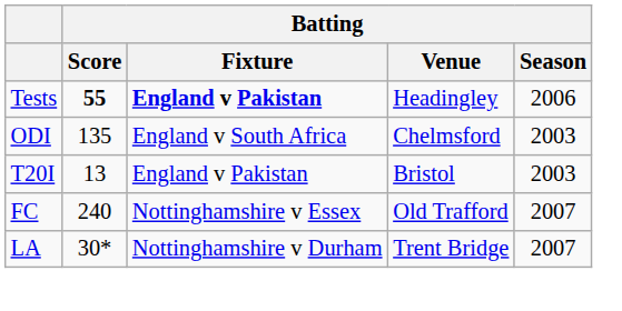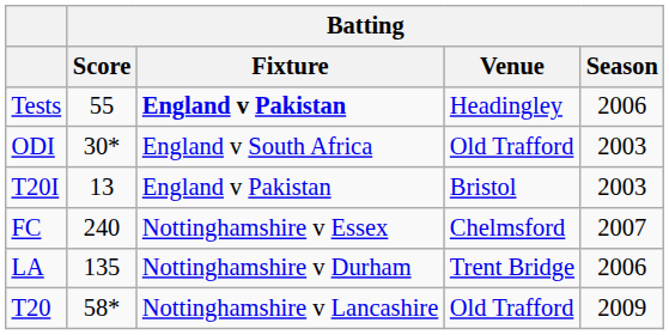 <table class=wikitable style="font-size:90%">
 <tr>
 <th rowspan="1"></th>
 <th colspan="4" rowspan="1">Batting</th>
 </tr>
 <tr>
 <th></th>
 <th>Score</th>
 <th>Fixture</th>
 <th>Venue</th>
 <th>Season</th>
 </tr>
 <tr>
 <td><a href='#'>Tests</a></td>
-<td align="center"><strong>55</strong></td>
+<td align="center">55</td>
 <td><strong><a href='#'>England</a> v <a href='#'>Pakistan</a></strong></td>
 <td><a href='#'>Headingley</a></td>
 <td align="center">2006</td>
 </tr>
 <tr>
 <td><a href='#'>ODI</a></td>
-<td align="center">135</td>
+<td align="center">30*</td>
 <td><a href='#'>England</a> v <a href='#'>South Africa</a></td>
-<td><a href='#'>Chelmsford</a></td>
+<td><a href='#'>Old Trafford</a></td>
 <td align="center">2003</td>
 </tr>
 <tr>
 <td><a href='#'>T20I</a></td>
 <td align="center">13</td>
 <td><a href='#'>England</a> v <a href='#'>Pakistan</a></td>
 <td><a href='#'>Bristol</a></td>
 <td align="center">2003</td>
 </tr>
 <tr>
 <td><a href='#'>FC</a></td>
 <td align="center">240</td>
 <td><a href='#'>Nottinghamshire</a> v <a href='#'>Essex</a></td>
-<td><a href='#'>Old Trafford</a></td>
+<td><a href='#'>Chelmsford</a></td>
 <td align="center">2007</td>
 </tr>
 <tr>
 <td><a href='#'>LA</a></td>
-<td align="center">30*</td>
+<td align="center">135</td>
 <td><a href='#'>Nottinghamshire</a> v <a href='#'>Durham</a></td>
 <td><a href='#'>Trent Bridge</a></td>
-<td align="center">2007</td>
+<td align="center">2006</td>
+</tr>
+<tr>
+<td><a href='#'>T20</a></td>
+<td align="center">58*</td>
+<td><a href='#'>Nottinghamshire</a> v <a href='#'>Lancashire</a></td>
+<td><a href='#'>Old Trafford</a></td>
+<td align="center">2009</td>
 </tr>
 </table>
